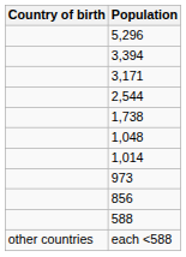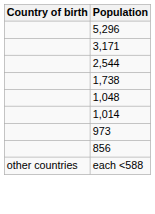 <table class="wikitable floatright">
 <tr>
 <th>Country of birth</th>
 <th>Population</th>
 </tr>
 <tr>
 <td></td>
 <td>5,296</td>
-</tr>
-<tr>
-<td></td>
-<td>3,394</td>
 </tr>
 <tr>
 <td></td>
 <td>3,171</td>
 </tr>
 <tr>
 <td></td>
 <td>2,544</td>
 </tr>
 <tr>
 <td></td>
 <td>1,738</td>
 </tr>
 <tr>
 <td></td>
 <td>1,048</td>
 </tr>
 <tr>
 <td></td>
 <td>1,014</td>
 </tr>
 <tr>
 <td></td>
 <td>973</td>
 </tr>
 <tr>
 <td></td>
 <td>856</td>
 </tr>
 <tr>
-<td></td>
-<td>588</td>
-</tr>
-<tr>
 <td>other countries</td>
 <td>each <588</td>
 </tr>
 </table>
